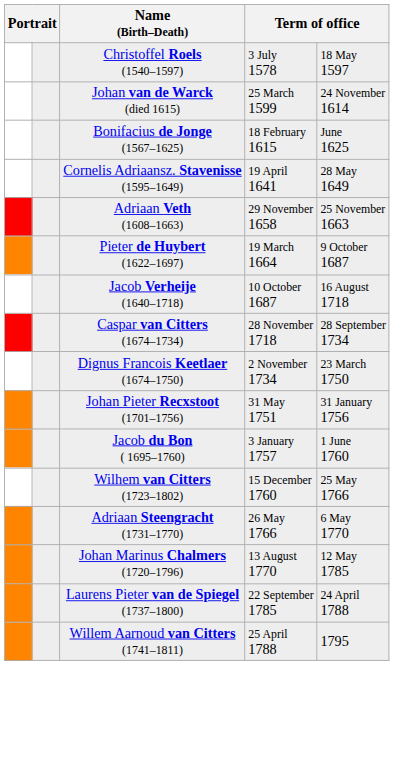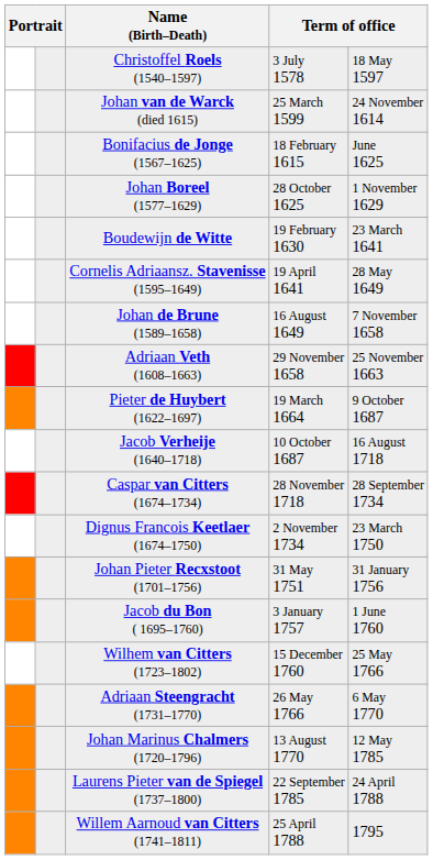 <table class="wikitable">
 <tr>
 <th colspan="2">Portrait</th>
 <th>Name<br><small>(Birth–Death)</small></th>
 <th colspan="2">Term of office</th>
 </tr>
 <tr bgcolor=#EEEEEE>
 <td style="background-color: #FFFFFF"></td>
 <td></td>
 <td align="center"><a href='#'>Christoffel <strong>Roels</strong></a><br><small>(1540–1597)</small></td>
 <td><small>3 July</small><br>1578</td>
 <td><small>18 May</small><br>1597</td>
 </tr>
 <tr bgcolor=#EEEEEE>
 <td style="background-color: #FFFFFF"></td>
 <td></td>
 <td align="center"><a href='#'>Johan <strong>van de Warck</strong></a><br><small>(died 1615)</small></td>
 <td><small>25 March</small><br>1599</td>
 <td><small>24 November</small><br>1614</td>
 </tr>
 <tr bgcolor=#EEEEEE>
 <td style="background-color: #FFFFFF"></td>
 <td></td>
 <td align="center"><a href='#'>Bonifacius <strong>de Jonge</strong></a><br><small>(1567–1625)</small></td>
 <td><small>18 February</small><br>1615</td>
 <td><small>June</small><br>1625</td>
 </tr>
 <tr bgcolor=#EEEEEE>
 <td style="background-color: #FFFFFF"></td>
 <td></td>
+<td align="center"><a href='#'>Johan <strong>Boreel</strong></a><br><small>(1577–1629)</small></td>
+<td><small>28 October</small><br>1625</td>
+<td><small>1 November</small><br>1629</td>
+</tr>
+<tr bgcolor=#EEEEEE>
+<td style="background-color: #FFFFFF"></td>
+<td></td>
+<td align="center"><a href='#'>Boudewijn <strong>de Witte</strong></a></td>
+<td><small>19 February</small><br>1630</td>
+<td><small>23 March</small><br>1641</td>
+</tr>
+<tr bgcolor=#EEEEEE>
+<td style="background-color: #FFFFFF"></td>
+<td></td>
 <td align="center"><a href='#'>Cornelis Adriaansz. <strong>Stavenisse</strong></a><br><small>(1595–1649)</small></td>
 <td><small>19 April</small><br>1641</td>
 <td><small>28 May</small><br>1649</td>
+</tr>
+<tr bgcolor=#EEEEEE>
+<td style="background-color: #FFFFFF"></td>
+<td></td>
+<td align="center"><a href='#'>Johan <strong>de Brune</strong></a><br><small>(1589–1658)</small></td>
+<td><small>16 August</small><br>1649</td>
+<td><small>7 November</small><br>1658</td>
 </tr>
 <tr bgcolor=#EEEEEE>
 <td style="background-color: #FF0000"></td>
 <td></td>
 <td align="center"><a href='#'>Adriaan <strong>Veth</strong></a><br><small>(1608–1663)</small></td>
 <td><small>29 November</small><br>1658</td>
 <td><small>25 November</small><br>1663</td>
 </tr>
 <tr bgcolor=#EEEEEE>
 <td style="background-color: #FF8400"></td>
 <td></td>
 <td align="center"><a href='#'>Pieter <strong>de Huybert</strong></a><br><small>(1622–1697)</small></td>
 <td><small>19 March</small><br>1664</td>
 <td><small>9 October</small><br>1687</td>
 </tr>
 <tr bgcolor=#EEEEEE>
 <td style="background-color: #FFFFFF"></td>
 <td></td>
 <td align="center"><a href='#'>Jacob <strong>Verheije</strong></a><br><small>(1640–1718)</small></td>
 <td><small>10 October</small><br>1687</td>
 <td><small>16 August</small><br>1718</td>
 </tr>
 <tr bgcolor=#EEEEEE>
 <td style="background-color: #FF0000"></td>
 <td></td>
 <td align="center"><a href='#'>Caspar <strong>van Citters</strong></a><br><small>(1674–1734)</small></td>
 <td><small>28 November</small><br>1718</td>
 <td><small>28 September</small><br>1734</td>
 </tr>
 <tr bgcolor=#EEEEEE>
 <td style="background-color: #FFFFFF"></td>
 <td></td>
 <td align="center"><a href='#'>Dignus Francois <strong>Keetlaer</strong></a><br><small>(1674–1750)</small></td>
 <td><small>2 November</small><br>1734</td>
 <td><small>23 March</small><br>1750</td>
 </tr>
 <tr bgcolor=#EEEEEE>
 <td style="background-color: #FF8400"></td>
 <td></td>
 <td align="center"><a href='#'>Johan Pieter <strong>Recxstoot</strong></a><br><small>(1701–1756)</small></td>
 <td><small>31 May</small><br>1751</td>
 <td><small>31 January</small><br>1756</td>
 </tr>
 <tr bgcolor=#EEEEEE>
 <td style="background-color: #FF8400"></td>
 <td></td>
 <td align="center"><a href='#'>Jacob <strong>du Bon</strong></a><br><small>( 1695–1760)</small></td>
 <td><small>3 January</small><br>1757</td>
 <td><small>1 June</small><br>1760</td>
 </tr>
 <tr bgcolor=#EEEEEE>
 <td style="background-color: #FFFFFF"></td>
 <td></td>
 <td align="center"><a href='#'>Wilhem <strong>van Citters</strong></a><br><small>(1723–1802)</small></td>
 <td><small>15 December</small><br>1760</td>
 <td><small>25 May</small><br>1766</td>
 </tr>
 <tr bgcolor=#EEEEEE>
 <td style="background-color: #FF8400"></td>
 <td></td>
 <td align="center"><a href='#'>Adriaan <strong>Steengracht</strong></a><br><small>(1731–1770)</small></td>
 <td><small>26 May</small><br>1766</td>
 <td><small>6 May</small><br>1770</td>
 </tr>
 <tr bgcolor=#EEEEEE>
 <td style="background-color: #FF8400"></td>
 <td></td>
 <td align="center"><a href='#'>Johan Marinus <strong>Chalmers</strong></a><br><small>(1720–1796)</small></td>
 <td><small>13 August</small><br>1770</td>
 <td><small>12 May</small><br>1785</td>
 </tr>
 <tr bgcolor=#EEEEEE>
 <td style="background-color: #FF8400"></td>
 <td></td>
 <td align="center"><a href='#'>Laurens Pieter <strong>van de Spiegel</strong></a><br><small>(1737–1800)</small></td>
 <td><small>22 September</small><br>1785</td>
 <td><small>24 April</small><br>1788</td>
 </tr>
 <tr bgcolor=#EEEEEE>
 <td style="background-color: #FF8400"></td>
 <td></td>
 <td align="center"><a href='#'>Willem Aarnoud <strong>van Citters</strong></a><br><small>(1741–1811)</small></td>
 <td><small>25 April</small><br>1788</td>
 <td>1795</td>
 </tr>
 </table>
